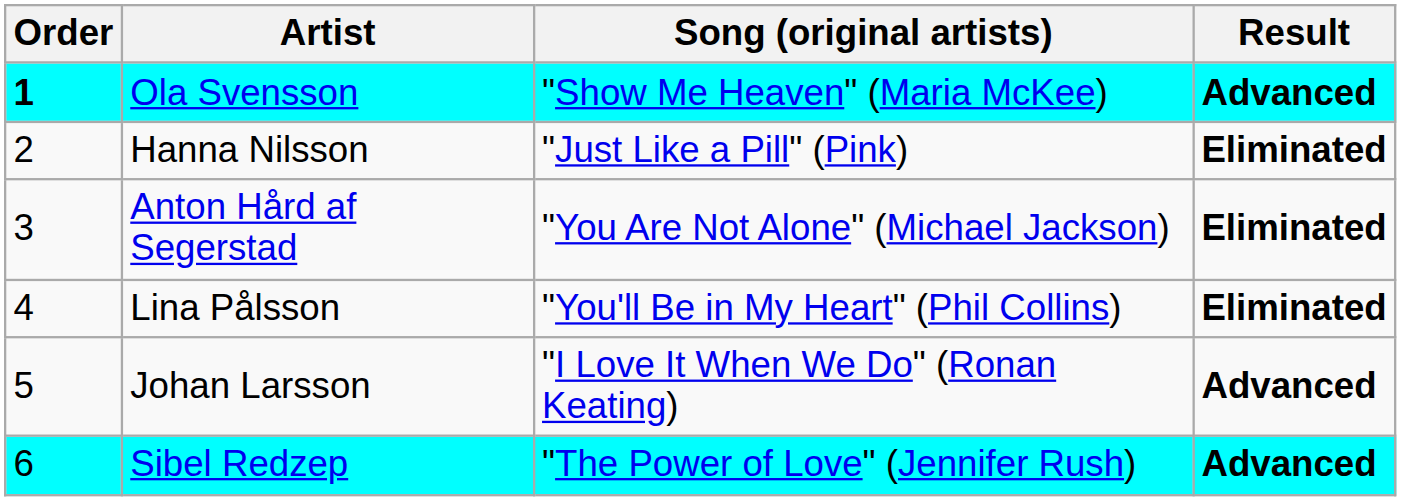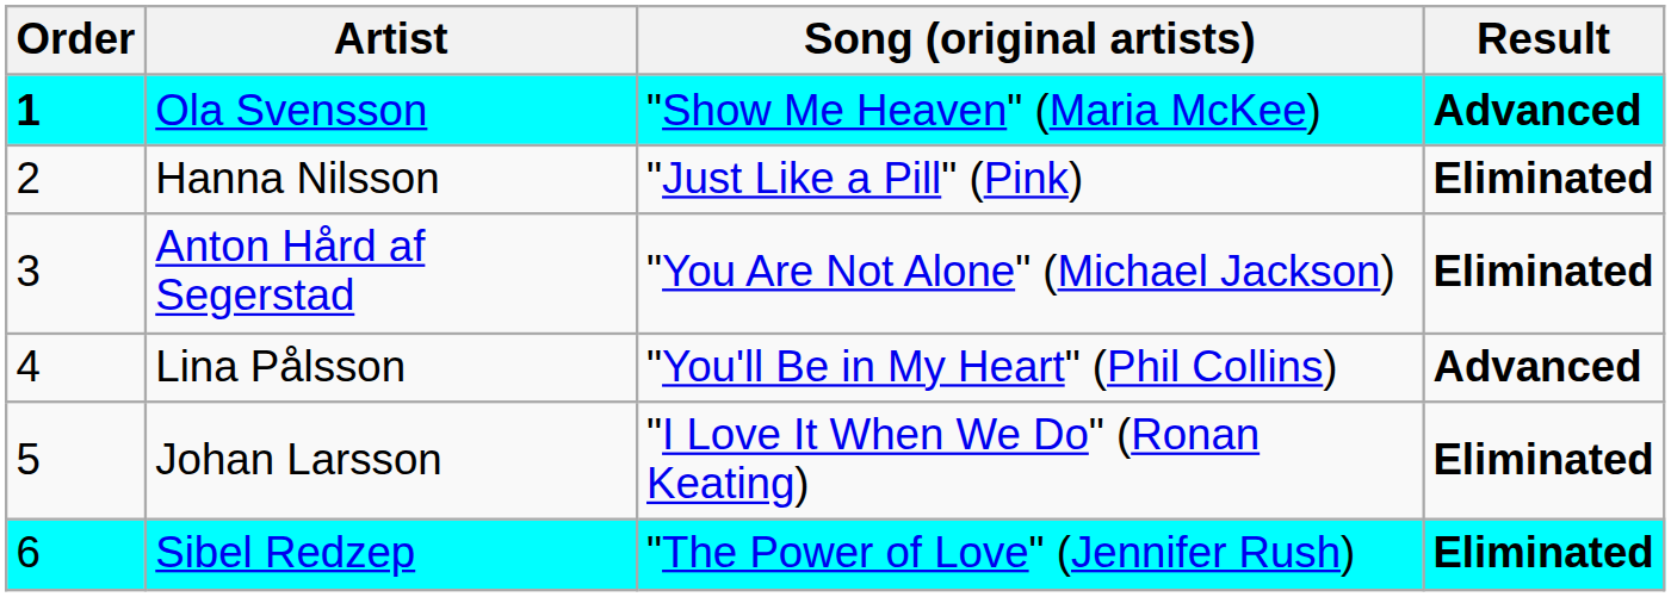 <table class=wikitable>
 <tr>
 <th>Order</th>
 <th>Artist</th>
 <th>Song (original artists)</th>
 <th>Result</th>
 </tr>
 <tr style="background:cyan;">
 <td><strong>1</strong></td>
 <td><a href='#'>Ola Svensson</a></td>
 <td>"<a href='#'>Show Me Heaven</a>" (<a href='#'>Maria McKee</a>)</td>
 <td><strong>Advanced</strong></td>
 </tr>
 <tr>
 <td>2</td>
 <td>Hanna Nilsson</td>
 <td>"<a href='#'>Just Like a Pill</a>" (<a href='#'>Pink</a>)</td>
 <td><strong>Eliminated</strong></td>
 </tr>
 <tr>
 <td>3</td>
 <td><a href='#'>Anton Hård af Segerstad</a></td>
 <td>"<a href='#'>You Are Not Alone</a>" (<a href='#'>Michael Jackson</a>)</td>
 <td><strong>Eliminated</strong></td>
 </tr>
 <tr>
 <td>4</td>
 <td>Lina Pålsson</td>
 <td>"<a href='#'>You'll Be in My Heart</a>" (<a href='#'>Phil Collins</a>)</td>
-<td><strong>Eliminated</strong></td>
+<td><strong>Advanced</strong></td>
 </tr>
 <tr>
 <td>5</td>
 <td>Johan Larsson</td>
 <td>"<a href='#'>I Love It When We Do</a>" (<a href='#'>Ronan Keating</a>)</td>
-<td><strong>Advanced</strong></td>
+<td><strong>Eliminated</strong></td>
 </tr>
 <tr style="background:cyan;">
 <td>6</td>
 <td><a href='#'>Sibel Redzep</a></td>
 <td>"<a href='#'>The Power of Love</a>" (<a href='#'>Jennifer Rush</a>)</td>
-<td><strong>Advanced</strong></td>
+<td><strong>Eliminated</strong></td>
 </tr>
 </table>
